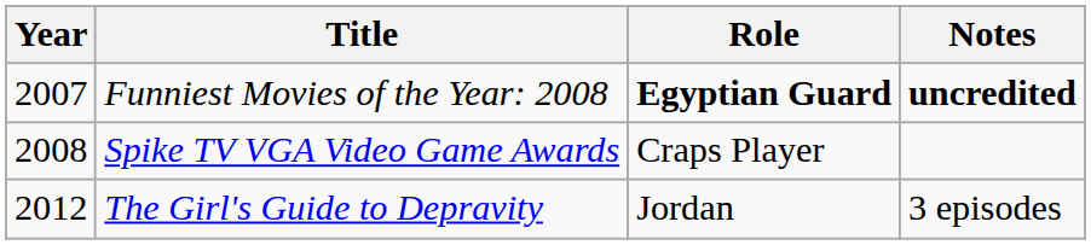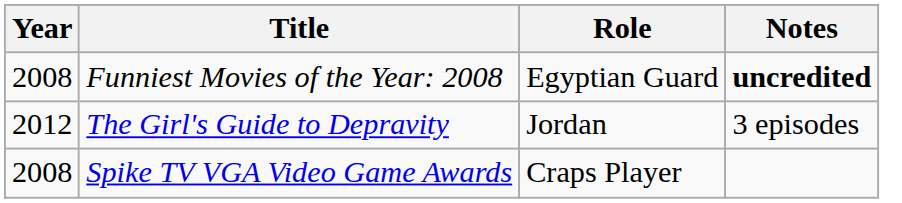 <table class="wikitable">
 <tr>
 <th>Year</th>
 <th>Title</th>
 <th>Role</th>
 <th>Notes</th>
 </tr>
 <tr>
-<td>2007</td>
+<td>2008</td>
 <td><em>Funniest Movies of the Year: 2008</em></td>
-<td><strong>Egyptian Guard</strong></td>
+<td>Egyptian Guard</td>
 <td><strong>uncredited</strong></td>
+</tr>
+<tr>
+<td>2012</td>
+<td><em><a href='#'>The Girl's Guide to Depravity</a></em></td>
+<td>Jordan</td>
+<td>3 episodes</td>
 </tr>
 <tr>
 <td>2008</td>
 <td><em><a href='#'>Spike TV VGA Video Game Awards</a></em></td>
 <td>Craps Player</td>
 <td></td>
 </tr>
-<tr>
-<td>2012</td>
-<td><em><a href='#'>The Girl's Guide to Depravity</a></em></td>
-<td>Jordan</td>
-<td>3 episodes</td>
-</tr>
 </table>
